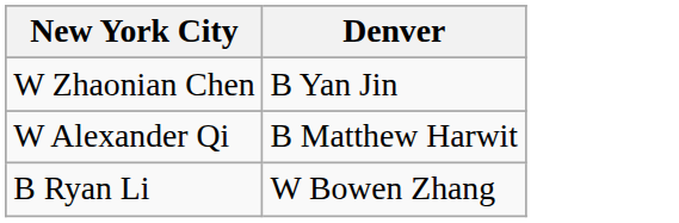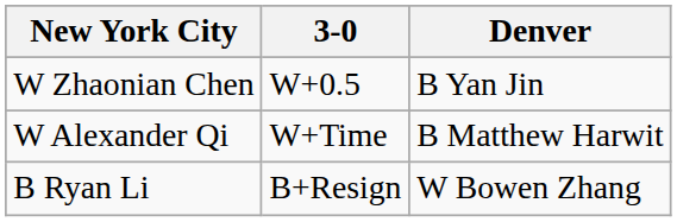 <table class="wikitable">
 <tr>
 <th>New York City</th>
+<th>3-0</th>
 <th>Denver</th>
 </tr>
 <tr>
 <td>W Zhaonian Chen</td>
+<td>W+0.5</td>
 <td>B Yan Jin</td>
 </tr>
 <tr>
 <td>W Alexander Qi</td>
+<td>W+Time</td>
 <td>B Matthew Harwit</td>
 </tr>
 <tr>
 <td>B Ryan Li</td>
+<td>B+Resign</td>
 <td>W Bowen Zhang</td>
 </tr>
 </table>
